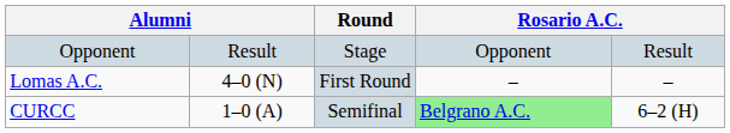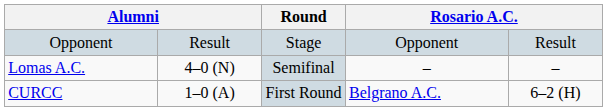 <table class="wikitable" style="text-align:center;">
 <tr>
 <th colspan=3 width= 250px><a href='#'>Alumni</a></th>
 <th>Round</th>
 <th colspan=3 width= 250px><a href='#'>Rosario A.C.</a></th>
 </tr>
 <tr bgcolor= #CFDBE2>
 <td>Opponent</td>
 <td colspan=2>Result</td>
 <td>Stage</td>
 <td>Opponent</td>
 <td colspan=2>Result</td>
 </tr>
 <tr>
 <td align=left> <a href='#'>Lomas A.C.</a></td>
 <td colspan=2>4–0 (N)</td>
-<td bgcolor= #CFDBE2>First Round</td>
+<td bgcolor= #CFDBE2>Semifinal</td>
 <td align=center>–</td>
 <td colspan=2>–</td>
 </tr>
 <tr>
 <td align=left> <a href='#'>CURCC</a></td>
 <td colspan=2>1–0 (A)</td>
-<td bgcolor= #CFDBE2>Semifinal</td>
-<td align=left style="background: lightgreen;"> <a href='#'>Belgrano A.C.</a></td>
+<td bgcolor= #CFDBE2>First Round</td>
+<td align=left> <a href='#'>Belgrano A.C.</a></td>
 <td colspan=2>6–2  (H)</td>
 </tr>
 </table>
